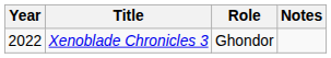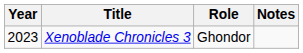 <table class="wikitable sortable">
 <tr>
 <th>Year</th>
 <th>Title</th>
 <th>Role</th>
 <th>Notes</th>
 </tr>
 <tr>
-<td>2022</td>
+<td>2023</td>
 <td><em><a href='#'>Xenoblade Chronicles 3</a></em></td>
 <td>Ghondor</td>
 <td></td>
 </tr>
 </table>
